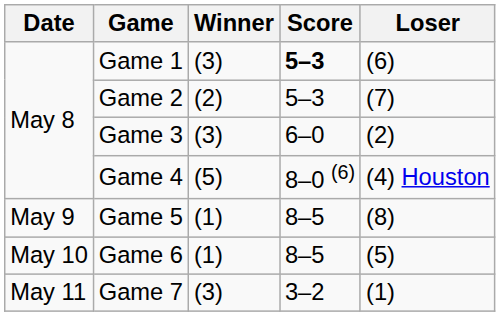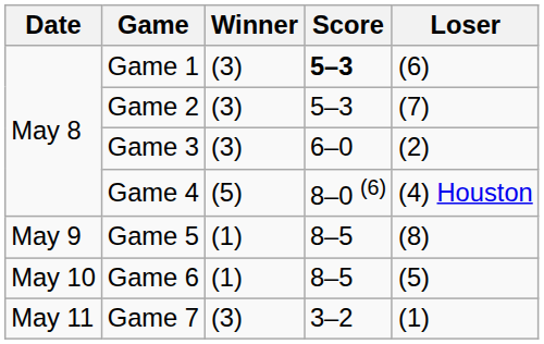 <table class=wikitable>
 <tr>
 <th>Date</th>
 <th>Game</th>
 <th>Winner</th>
 <th>Score</th>
 <th>Loser</th>
 </tr>
 <tr>
 <td rowspan=4>May 8</td>
 <td>Game 1</td>
 <td>(3) </td>
 <td><strong>5–3</strong></td>
 <td>(6) </td>
 </tr>
 <tr>
 <td>Game 2</td>
-<td>(2) </td>
+<td>(3) </td>
 <td>5–3</td>
 <td>(7) </td>
 </tr>
 <tr>
 <td>Game 3</td>
 <td>(3) </td>
 <td>6–0</td>
 <td>(2) </td>
 </tr>
 <tr>
 <td>Game 4</td>
 <td>(5) </td>
 <td>8–0 <sup>(6)</sup></td>
 <td>(4) <a href='#'>Houston</a></td>
 </tr>
 <tr>
 <td>May 9</td>
 <td>Game 5</td>
 <td>(1) </td>
 <td>8–5</td>
 <td>(8) </td>
 </tr>
 <tr>
 <td>May 10</td>
 <td>Game 6</td>
 <td>(1) </td>
 <td>8–5</td>
 <td>(5) </td>
 </tr>
 <tr>
 <td>May 11</td>
 <td>Game 7</td>
 <td>(3) </td>
 <td>3–2</td>
 <td>(1) </td>
 </tr>
 </table>
